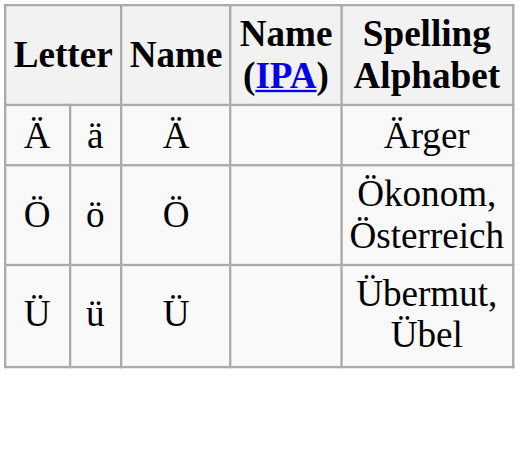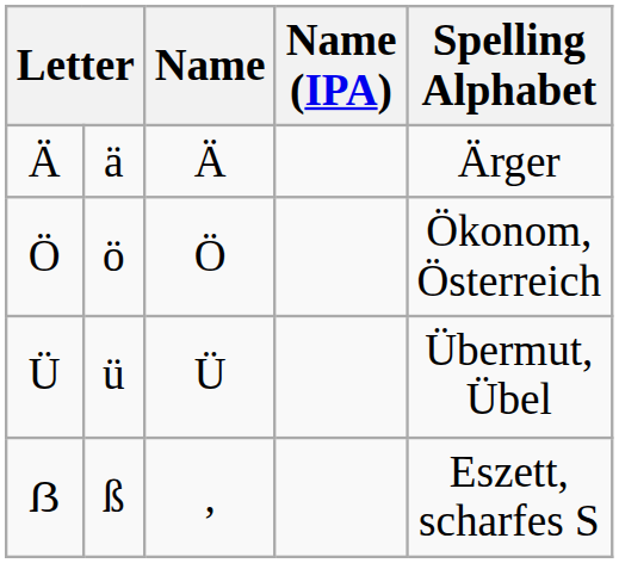 <table class=wikitable style="text-align: center">
 <tr>
 <th colspan="2">Letter</th>
 <th>Name</th>
 <th>Name<br>(<a href='#'>IPA</a>)</th>
 <th>Spelling<br>Alphabet</th>
 </tr>
 <tr>
 <td>Ä</td>
 <td>ä</td>
 <td>Ä</td>
 <td></td>
 <td>Ärger</td>
 </tr>
 <tr>
 <td>Ö</td>
 <td>ö</td>
 <td>Ö</td>
 <td></td>
 <td>Ökonom,<br>Österreich</td>
 </tr>
 <tr>
 <td>Ü</td>
 <td>ü</td>
 <td>Ü</td>
 <td></td>
 <td>Übermut,<br>Übel</td>
 </tr>
+<tr>
+<td>ẞ</td>
+<td>ß</td>
+<td>,<br></td>
+<td><br></td>
+<td>Eszett,<br>scharfes S</td>
+</tr>
 </table>
